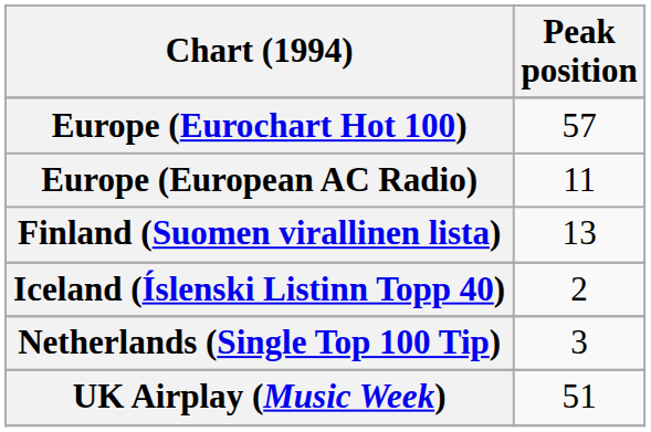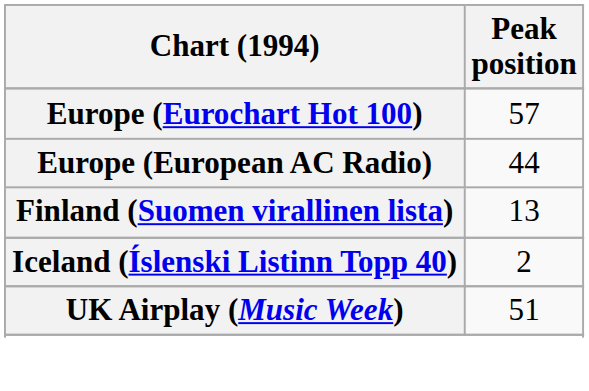 <table class="wikitable sortable plainrowheaders" style="text-align:center">
 <tr>
 <th>Chart (1994)</th>
 <th>Peak<br>position</th>
 </tr>
 <tr>
 </tr>
 <tr>
 </tr>
 <tr>
 </tr>
 <tr>
 </tr>
 <tr>
 <th scope="row">Europe (<a href='#'>Eurochart Hot 100</a>)</th>
 <td>57</td>
 </tr>
 <tr>
 <th scope="row">Europe (European AC Radio)</th>
-<td>11</td>
+<td>44</td>
 </tr>
 <tr>
 <th scope="row">Finland (<a href='#'>Suomen virallinen lista</a>)</th>
 <td>13</td>
 </tr>
 <tr>
 </tr>
 <tr>
 <th scope="row">Iceland (<a href='#'>Íslenski Listinn Topp 40</a>)</th>
 <td>2</td>
 </tr>
 <tr>
-</tr>
-<tr>
-<th scope="row">Netherlands (<a href='#'>Single Top 100 Tip</a>)</th>
-<td>3</td>
 </tr>
 <tr>
 </tr>
 <tr>
 </tr>
 <tr>
 </tr>
 <tr>
 <th scope="row">UK Airplay (<em><a href='#'>Music Week</a></em>)</th>
 <td>51</td>
 </tr>
 <tr>
 </tr>
 <tr>
 </tr>
 </table>
